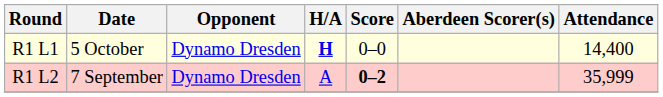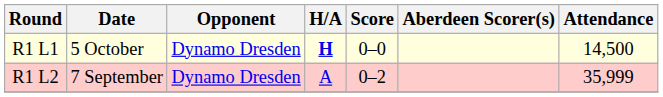 <table class="wikitable" style="text-align:center">
 <tr>
 <th>Round</th>
 <th>Date</th>
 <th>Opponent</th>
 <th>H/A</th>
 <th>Score</th>
 <th>Aberdeen Scorer(s)</th>
 <th>Attendance</th>
 </tr>
 <tr bgcolor=#FFFFDD>
 <td>R1 L1</td>
 <td align=left>5 October</td>
 <td align=left> <a href='#'>Dynamo Dresden</a></td>
 <td><strong><a href='#'>H</a></strong></td>
 <td>0–0</td>
 <td align=left></td>
-<td>14,400</td>
+<td>14,500</td>
 </tr>
 <tr bgcolor=#FFCCCC>
 <td>R1 L2</td>
 <td align=left>7 September</td>
 <td align=left> <a href='#'>Dynamo Dresden</a></td>
 <td><a href='#'>A</a></td>
-<td><strong>0–2</strong></td>
+<td>0–2</td>
 <td align=left></td>
 <td>35,999</td>
 </tr>
 <tr>
 </tr>
 </table>
